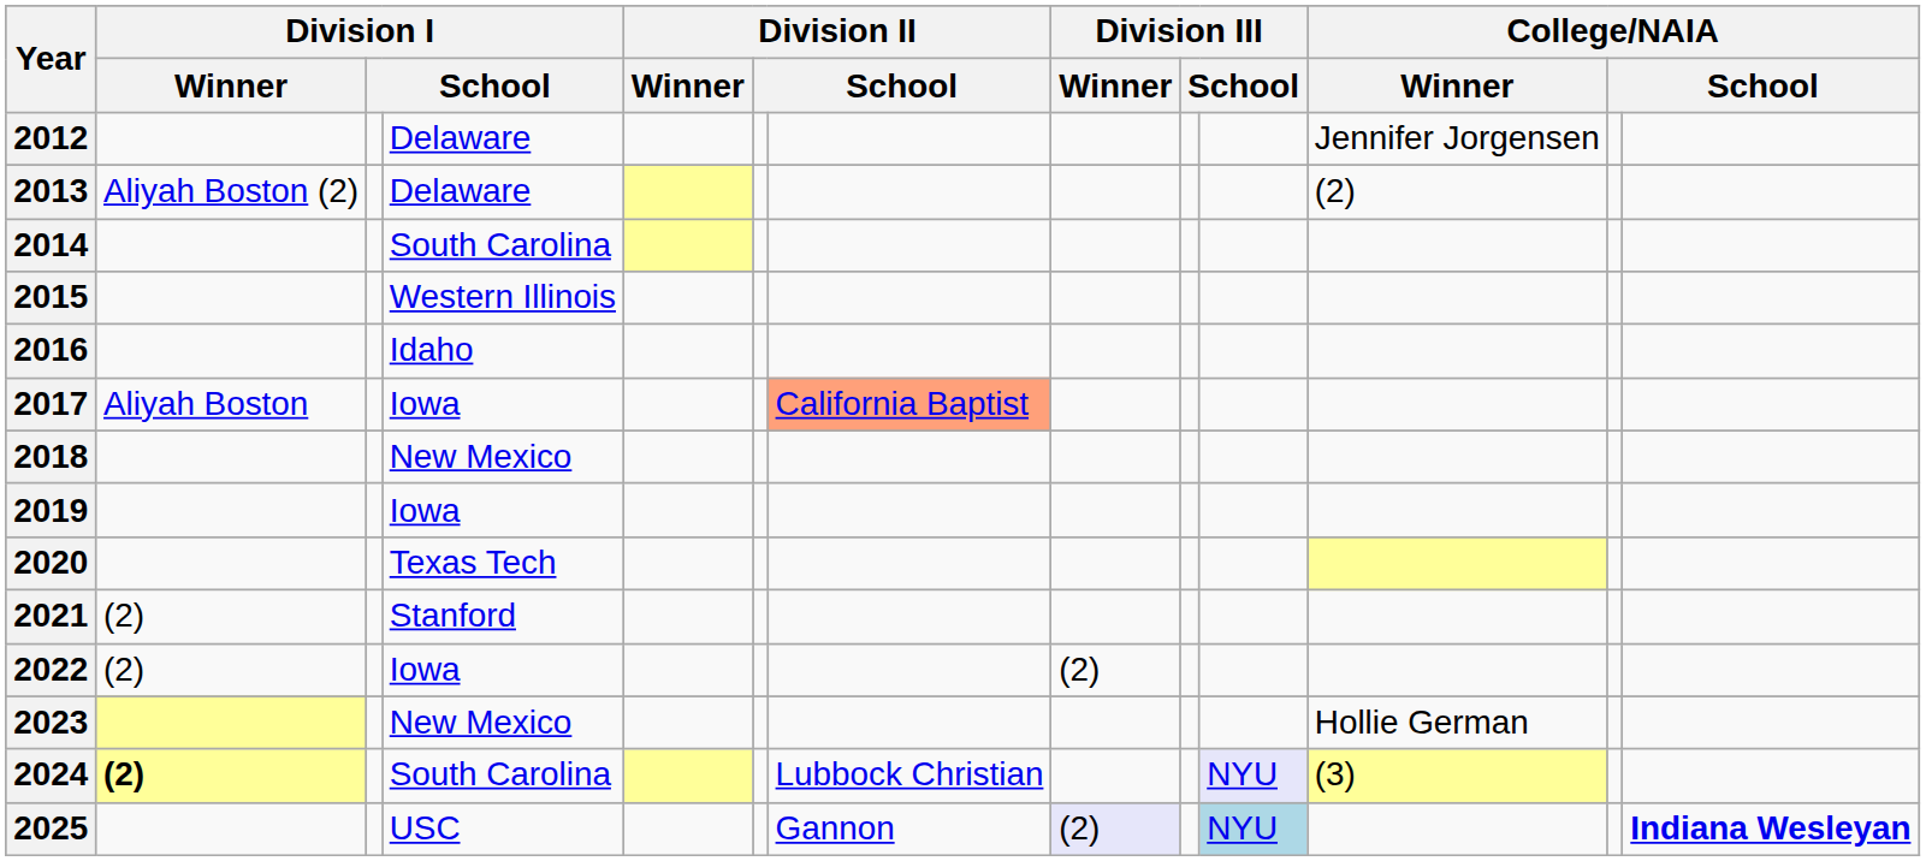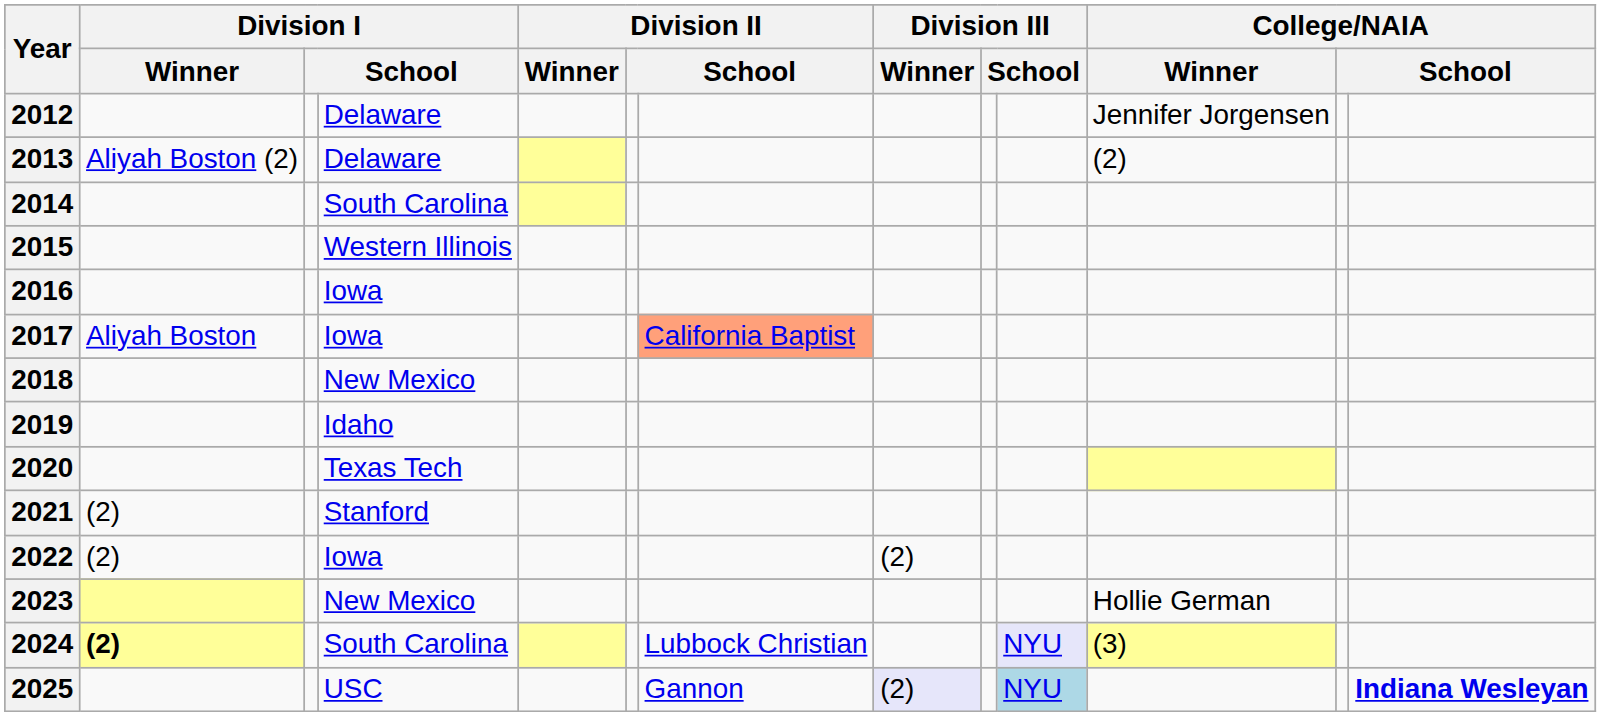 <table class="wikitable sortable">
 <tr>
 <th scope="col" rowspan=2>Year</th>
 <th scope="colgroup" colspan=3>Division I</th>
 <th scope="colgroup" colspan=3>Division II</th>
 <th scope="colgroup" colspan=3>Division III</th>
 <th scope="colgroup" colspan=3>College/NAIA</th>
 </tr>
 <tr>
 <th scope="col">Winner</th>
 <th scope="col" colspan=2>School</th>
 <th scope="col">Winner</th>
 <th scope="col" colspan=2>School</th>
 <th scope="col">Winner</th>
 <th scope="col" colspan=2>School</th>
 <th scope="col">Winner</th>
 <th scope="col" colspan=2>School</th>
 </tr>
 <tr>
 <th scope="row">2012</th>
 <td></td>
 <td style=></td>
 <td><a href='#'>Delaware</a></td>
 <td></td>
 <td style=></td>
 <td></td>
 <td></td>
 <td style=></td>
 <td></td>
 <td>Jennifer Jorgensen</td>
 <td style=></td>
 <td></td>
 </tr>
 <tr>
 <th scope="row">2013</th>
 <td data-sort-value="Boston, Aliyah"> <a href='#'>Aliyah Boston</a> (2)</td>
 <td style=></td>
 <td><a href='#'>Delaware</a></td>
 <td bgcolor=#FFFF99></td>
 <td style=></td>
 <td></td>
 <td></td>
 <td style=></td>
 <td></td>
 <td> (2)</td>
 <td style=></td>
 <td></td>
 </tr>
 <tr>
 <th scope="row">2014</th>
 <td></td>
 <td style=></td>
 <td><a href='#'>South Carolina</a></td>
 <td bgcolor=#FFFF99></td>
 <td style=></td>
 <td></td>
 <td></td>
 <td style=></td>
 <td></td>
 <td></td>
 <td style=></td>
 <td></td>
 </tr>
 <tr>
 <th scope="row">2015</th>
 <td></td>
 <td style=></td>
 <td><a href='#'>Western Illinois</a></td>
 <td></td>
 <td style=></td>
 <td></td>
 <td></td>
 <td style=></td>
 <td></td>
 <td></td>
 <td style=></td>
 <td></td>
 </tr>
 <tr>
 <th scope="row">2016</th>
 <td></td>
 <td style=></td>
-<td><a href='#'>Idaho</a></td>
+<td><a href='#'>Iowa</a></td>
 <td></td>
 <td style=></td>
 <td></td>
 <td></td>
 <td style=></td>
 <td></td>
 <td></td>
 <td style=></td>
 <td></td>
 </tr>
 <tr>
 <th scope="row">2017</th>
 <td data-sort-value="Boston, Aliyah"> <a href='#'>Aliyah Boston</a></td>
 <td style=></td>
 <td><a href='#'>Iowa</a></td>
 <td></td>
 <td style=></td>
 <td style="background: lightsalmon;"><a href='#'>California Baptist</a></td>
 <td></td>
 <td style=></td>
 <td></td>
 <td></td>
 <td style=></td>
 <td></td>
 </tr>
 <tr>
 <th scope="row">2018</th>
 <td></td>
 <td style=></td>
 <td><a href='#'>New Mexico</a></td>
 <td></td>
 <td style=></td>
 <td></td>
 <td></td>
 <td style=></td>
 <td></td>
 <td></td>
 <td style=></td>
 <td></td>
 </tr>
 <tr>
 <th scope="row">2019</th>
 <td></td>
 <td style=></td>
-<td><a href='#'>Iowa</a></td>
+<td><a href='#'>Idaho</a></td>
 <td></td>
 <td style=></td>
 <td></td>
 <td></td>
 <td style=></td>
 <td></td>
 <td></td>
 <td style=></td>
 <td></td>
 </tr>
 <tr>
 <th scope="row">2020</th>
 <td></td>
 <td style=></td>
 <td><a href='#'>Texas Tech</a></td>
 <td></td>
 <td style=></td>
 <td></td>
 <td></td>
 <td style=></td>
 <td></td>
 <td bgcolor=#FFFF99></td>
 <td style=></td>
 <td></td>
 </tr>
 <tr>
 <th scope="row">2021</th>
 <td> (2)</td>
 <td style=></td>
 <td><a href='#'>Stanford</a></td>
 <td></td>
 <td style=></td>
 <td></td>
 <td></td>
 <td style=></td>
 <td></td>
 <td></td>
 <td style=></td>
 <td></td>
 </tr>
 <tr>
 <th scope="row">2022</th>
 <td> (2)</td>
 <td style=></td>
 <td><a href='#'>Iowa</a></td>
 <td></td>
 <td style=></td>
 <td></td>
 <td> (2)</td>
 <td style=></td>
 <td></td>
 <td></td>
 <td style=></td>
 <td></td>
 </tr>
 <tr>
 <th scope="row">2023</th>
 <td bgcolor=#FFFF99></td>
 <td style=></td>
 <td><a href='#'>New Mexico</a></td>
 <td></td>
 <td style=></td>
 <td></td>
 <td></td>
 <td style=></td>
 <td></td>
 <td>Hollie German</td>
 <td style=></td>
 <td></td>
 </tr>
 <tr>
 <th scope="row">2024</th>
 <td bgcolor=#FFFF99><strong> (2)</strong></td>
 <td style=></td>
 <td><a href='#'>South Carolina</a></td>
 <td bgcolor=#FFFF99></td>
 <td style=></td>
 <td><a href='#'>Lubbock Christian</a></td>
 <td></td>
 <td style=></td>
 <td style="background: lavender;"><a href='#'>NYU</a></td>
 <td bgcolor=#FFFF99> (3)</td>
 <td style=></td>
 <td></td>
 </tr>
 <tr>
 <th scope="row">2025</th>
 <td></td>
 <td style=></td>
 <td><a href='#'>USC</a></td>
 <td></td>
 <td style=></td>
 <td><a href='#'>Gannon</a></td>
 <td style="background: lavender;"> (2)</td>
 <td style=></td>
 <td style="background: lightblue;"><a href='#'>NYU</a></td>
 <td></td>
 <td style=></td>
 <td><strong><a href='#'>Indiana Wesleyan</a></strong></td>
 </tr>
 </table>
